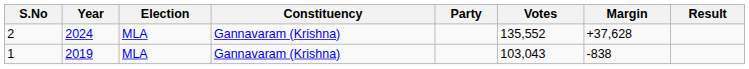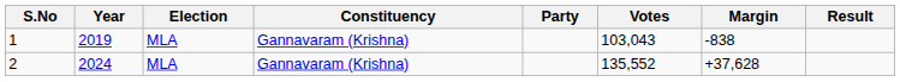 <table class="wikitable"  width="60%">
 <tr>
 <th>S.No</th>
 <th>Year</th>
 <th>Election</th>
 <th>Constituency</th>
 <th>Party</th>
 <th>Votes</th>
 <th>Margin</th>
 <th>Result</th>
 </tr>
 <tr>
+<td>1</td>
+<td><a href='#'>2019</a></td>
+<td><a href='#'>MLA</a></td>
+<td><a href='#'>Gannavaram (Krishna)</a></td>
+<td></td>
+<td>103,043</td>
+<td>-838</td>
+<td></td>
+</tr>
+<tr>
 <td>2</td>
 <td><a href='#'>2024</a></td>
 <td><a href='#'>MLA</a></td>
 <td><a href='#'>Gannavaram (Krishna)</a></td>
 <td></td>
 <td>135,552</td>
 <td>+37,628</td>
 <td></td>
 </tr>
-<tr>
-<td>1</td>
-<td><a href='#'>2019</a></td>
-<td><a href='#'>MLA</a></td>
-<td><a href='#'>Gannavaram (Krishna)</a></td>
-<td></td>
-<td>103,043</td>
-<td>-838</td>
-<td></td>
-</tr>
 </table>
